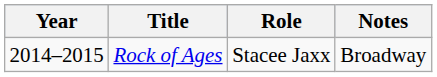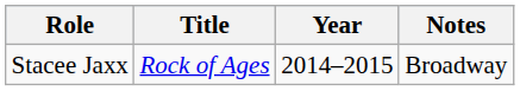 <table class="wikitable">
 <tr style="background:#b0c4de; text-align:center;">
+<th>Role</th>
+<th>Title</th>
 <th>Year</th>
-<th>Title</th>
-<th>Role</th>
 <th>Notes</th>
 </tr>
 <tr>
+<td>Stacee Jaxx</td>
+<td><em><a href='#'>Rock of Ages</a></em></td>
 <td>2014–2015</td>
-<td><em><a href='#'>Rock of Ages</a></em></td>
-<td>Stacee Jaxx</td>
 <td>Broadway</td>
 </tr>
 </table>
